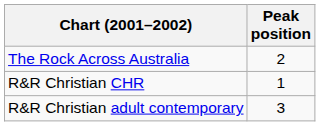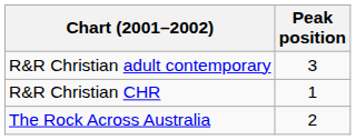 <table class="wikitable sortable">
 <tr>
 <th>Chart (2001–2002)</th>
 <th>Peak<br>position</th>
 </tr>
 <tr>
-<td><a href='#'>The Rock Across Australia</a></td>
-<td style="text-align:center;">2</td>
+<td>R&R Christian <a href='#'>adult contemporary</a></td>
+<td style="text-align:center;">3</td>
 </tr>
 <tr>
 <td>R&R Christian <a href='#'>CHR</a></td>
 <td style="text-align:center;">1</td>
 </tr>
 <tr>
-<td>R&R Christian <a href='#'>adult contemporary</a></td>
-<td style="text-align:center;">3</td>
+<td><a href='#'>The Rock Across Australia</a></td>
+<td style="text-align:center;">2</td>
 </tr>
 </table>
